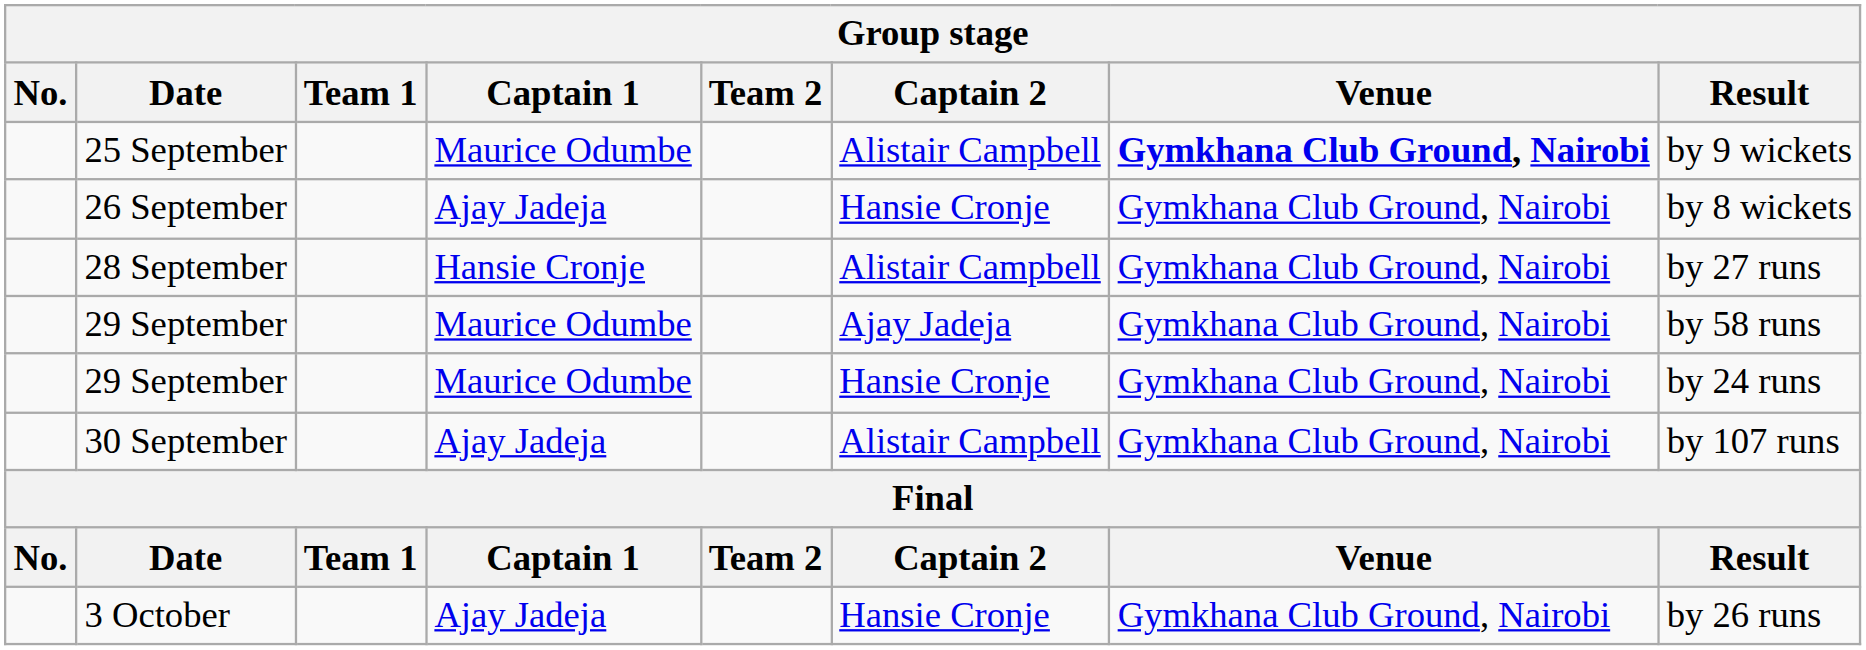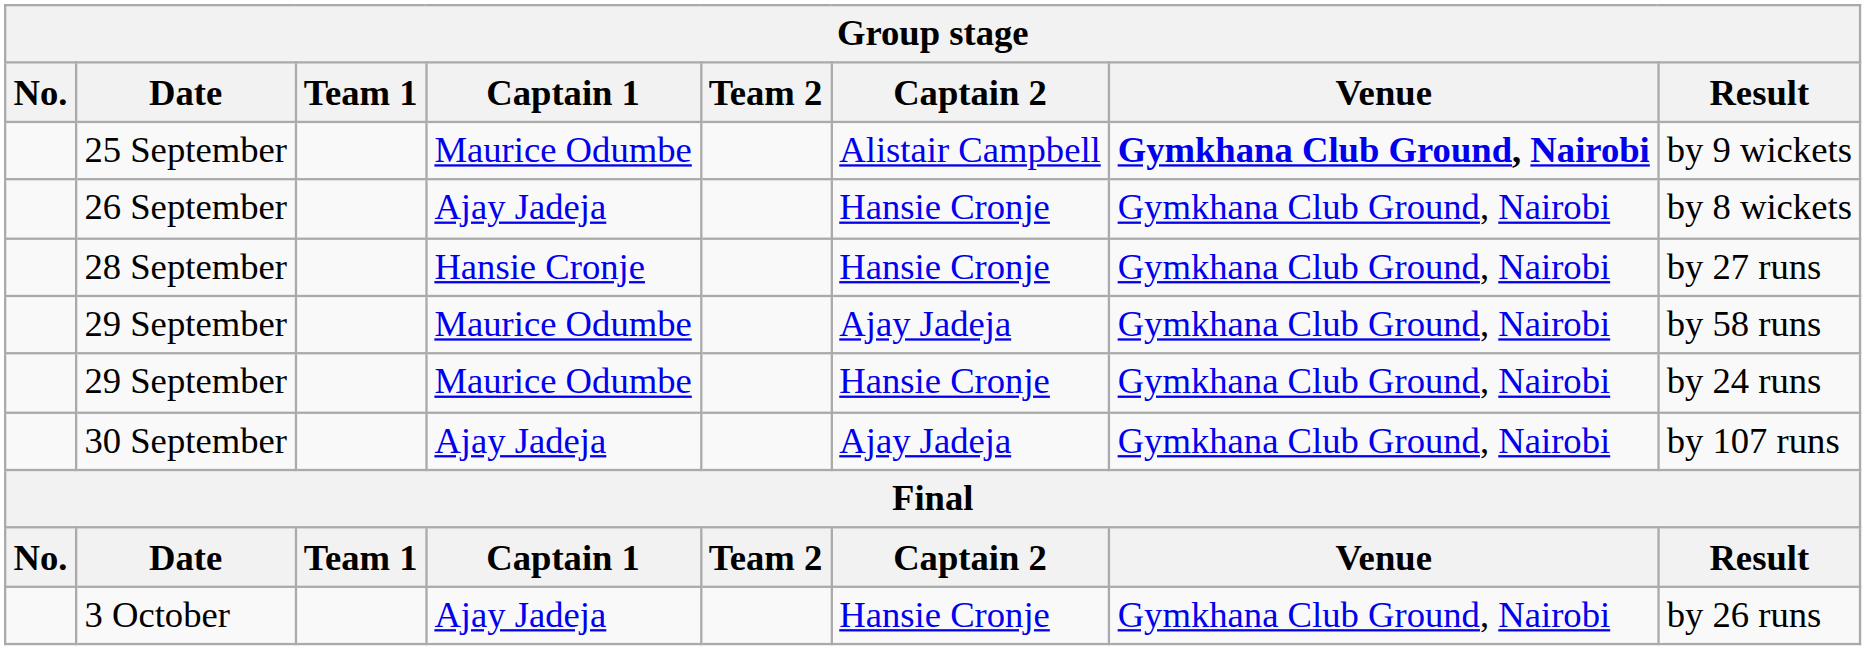 <table class="wikitable">
 <tr>
 <th colspan="9">Group stage</th>
 </tr>
 <tr>
 <th>No.</th>
 <th>Date</th>
 <th>Team 1</th>
 <th>Captain 1</th>
 <th>Team 2</th>
 <th>Captain 2</th>
 <th>Venue</th>
 <th>Result</th>
 </tr>
 <tr>
 <td></td>
 <td>25 September</td>
 <td></td>
 <td><a href='#'>Maurice Odumbe</a></td>
 <td></td>
 <td><a href='#'>Alistair Campbell</a></td>
 <td><strong><a href='#'>Gymkhana Club Ground</a>, <a href='#'>Nairobi</a></strong></td>
 <td> by 9 wickets</td>
 </tr>
 <tr>
 <td></td>
 <td>26 September</td>
 <td></td>
 <td><a href='#'>Ajay Jadeja</a></td>
 <td></td>
 <td><a href='#'>Hansie Cronje</a></td>
 <td><a href='#'>Gymkhana Club Ground</a>, <a href='#'>Nairobi</a></td>
 <td> by 8 wickets</td>
 </tr>
 <tr>
 <td></td>
 <td>28 September</td>
 <td></td>
 <td><a href='#'>Hansie Cronje</a></td>
 <td></td>
-<td><a href='#'>Alistair Campbell</a></td>
+<td><a href='#'>Hansie Cronje</a></td>
 <td><a href='#'>Gymkhana Club Ground</a>, <a href='#'>Nairobi</a></td>
 <td> by 27 runs</td>
 </tr>
 <tr>
 <td></td>
 <td>29 September</td>
 <td></td>
 <td><a href='#'>Maurice Odumbe</a></td>
 <td></td>
 <td><a href='#'>Ajay Jadeja</a></td>
 <td><a href='#'>Gymkhana Club Ground</a>, <a href='#'>Nairobi</a></td>
 <td> by 58 runs</td>
 </tr>
 <tr>
 <td></td>
 <td>29 September</td>
 <td></td>
 <td><a href='#'>Maurice Odumbe</a></td>
 <td></td>
 <td><a href='#'>Hansie Cronje</a></td>
 <td><a href='#'>Gymkhana Club Ground</a>, <a href='#'>Nairobi</a></td>
 <td> by 24 runs</td>
 </tr>
 <tr>
 <td></td>
 <td>30 September</td>
 <td></td>
 <td><a href='#'>Ajay Jadeja</a></td>
 <td></td>
-<td><a href='#'>Alistair Campbell</a></td>
+<td><a href='#'>Ajay Jadeja</a></td>
 <td><a href='#'>Gymkhana Club Ground</a>, <a href='#'>Nairobi</a></td>
 <td> by 107 runs</td>
 </tr>
 <tr>
 <th colspan="9">Final</th>
 </tr>
 <tr>
 <th>No.</th>
 <th>Date</th>
 <th>Team 1</th>
 <th>Captain 1</th>
 <th>Team 2</th>
 <th>Captain 2</th>
 <th>Venue</th>
 <th>Result</th>
 </tr>
 <tr>
 <td></td>
 <td>3 October</td>
 <td></td>
 <td><a href='#'>Ajay Jadeja</a></td>
 <td></td>
 <td><a href='#'>Hansie Cronje</a></td>
 <td><a href='#'>Gymkhana Club Ground</a>, <a href='#'>Nairobi</a></td>
 <td> by 26 runs</td>
 </tr>
 </table>
